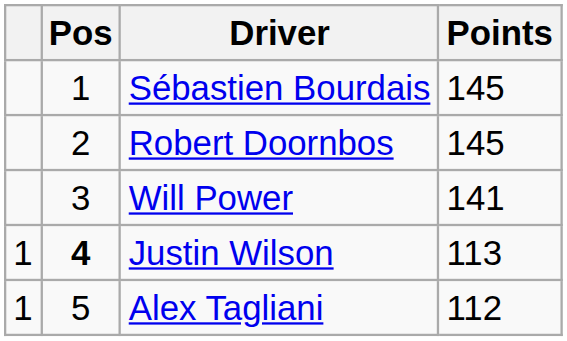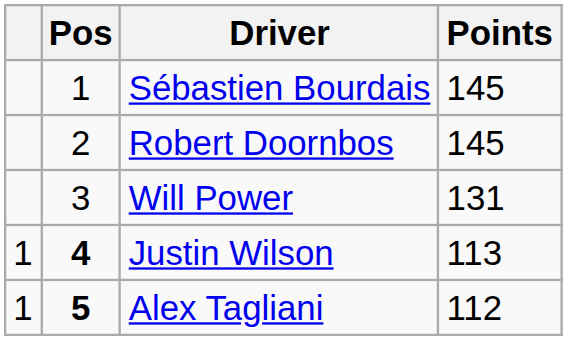 <table class="wikitable" style="font-size: 95%;">
 <tr>
 <th></th>
 <th>Pos</th>
 <th>Driver</th>
 <th>Points</th>
 </tr>
 <tr>
 <td align="left"></td>
 <td align="center">1</td>
 <td> <a href='#'>Sébastien Bourdais</a></td>
 <td align="left">145</td>
 </tr>
 <tr>
 <td align="left"></td>
 <td align="center">2</td>
 <td> <a href='#'>Robert Doornbos</a></td>
 <td align="left">145</td>
 </tr>
 <tr>
 <td align="left"></td>
 <td align="center">3</td>
 <td> <a href='#'>Will Power</a></td>
-<td align="left">141</td>
+<td align="left">131</td>
 </tr>
 <tr>
 <td align="left"> 1</td>
 <td align="center"><strong>4</strong></td>
 <td> <a href='#'>Justin Wilson</a></td>
 <td align="left">113</td>
 </tr>
 <tr>
 <td align="left"> 1</td>
-<td align="center">5</td>
+<td align="center"><strong>5</strong></td>
 <td> <a href='#'>Alex Tagliani</a></td>
 <td align="left">112</td>
 </tr>
 </table>
